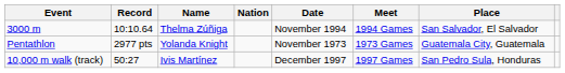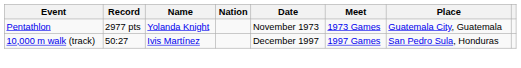 <table class="wikitable" style="font-size:95%; width: 95%;">
 <tr>
 <th>Event</th>
 <th>Record</th>
 <th>Name</th>
 <th>Nation</th>
 <th>Date</th>
 <th>Meet</th>
 <th>Place</th>
 <th></th>
-</tr>
-<tr>
-<td><a href='#'>3000 m</a></td>
-<td>10:10.64</td>
-<td><a href='#'>Thelma Zúñiga</a></td>
-<td></td>
-<td>November 1994</td>
-<td><a href='#'>1994 Games</a></td>
-<td><a href='#'>San Salvador</a>, El Salvador</td>
-<td></td>
 </tr>
 <tr>
 <td><a href='#'>Pentathlon</a></td>
 <td>2977 pts </td>
 <td><a href='#'>Yolanda Knight</a></td>
 <td></td>
 <td>November 1973</td>
 <td><a href='#'>1973 Games</a></td>
 <td><a href='#'>Guatemala City</a>, Guatemala</td>
 <td></td>
 </tr>
 <tr>
 <td><a href='#'>10,000 m walk</a> (track)</td>
 <td>50:27</td>
 <td><a href='#'>Ivis Martínez</a></td>
 <td></td>
 <td>December 1997</td>
 <td><a href='#'>1997 Games</a></td>
 <td><a href='#'>San Pedro Sula</a>, Honduras</td>
 <td></td>
 </tr>
 </table>
